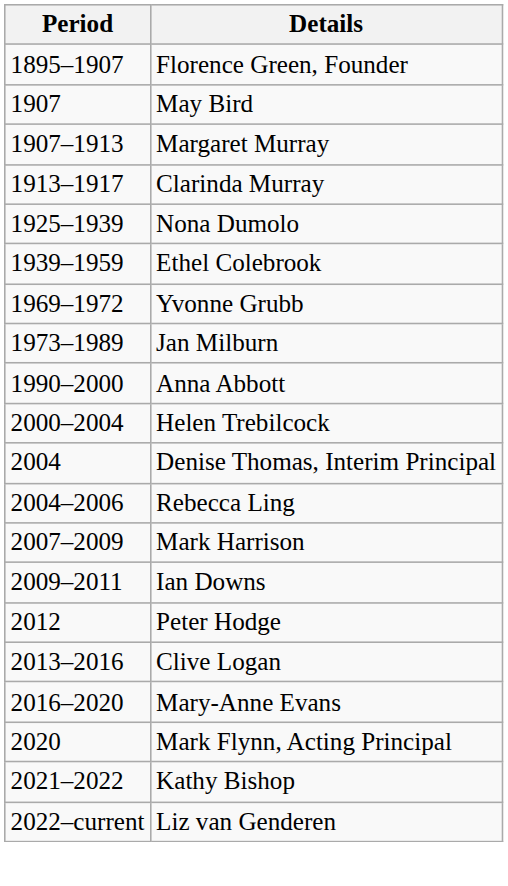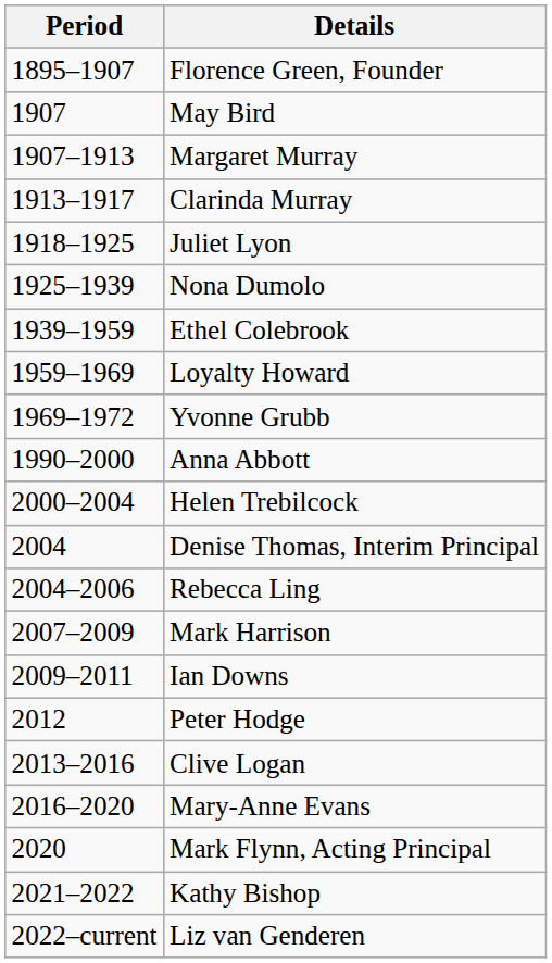 <table class="wikitable">
 <tr>
 <th>Period</th>
 <th>Details</th>
 </tr>
 <tr>
 <td>1895–1907</td>
 <td>Florence Green, Founder</td>
 </tr>
 <tr>
 <td>1907</td>
 <td>May Bird</td>
 </tr>
 <tr>
 <td>1907–1913</td>
 <td>Margaret Murray</td>
 </tr>
 <tr>
 <td>1913–1917</td>
 <td>Clarinda Murray</td>
 </tr>
 <tr>
+<td>1918–1925</td>
+<td>Juliet Lyon</td>
+</tr>
+<tr>
 <td>1925–1939</td>
 <td>Nona Dumolo</td>
 </tr>
 <tr>
 <td>1939–1959</td>
 <td>Ethel Colebrook</td>
 </tr>
 <tr>
+<td>1959–1969</td>
+<td>Loyalty Howard</td>
+</tr>
+<tr>
 <td>1969–1972</td>
 <td>Yvonne Grubb</td>
-</tr>
-<tr>
-<td>1973–1989</td>
-<td>Jan Milburn</td>
 </tr>
 <tr>
 <td>1990–2000</td>
 <td>Anna Abbott</td>
 </tr>
 <tr>
 <td>2000–2004</td>
 <td>Helen Trebilcock</td>
 </tr>
 <tr>
 <td>2004</td>
 <td>Denise Thomas, Interim Principal</td>
 </tr>
 <tr>
 <td>2004–2006</td>
 <td>Rebecca Ling</td>
 </tr>
 <tr>
 <td>2007–2009</td>
 <td>Mark Harrison</td>
 </tr>
 <tr>
 <td>2009–2011</td>
 <td>Ian Downs</td>
 </tr>
 <tr>
 <td>2012</td>
 <td>Peter Hodge</td>
 </tr>
 <tr>
 <td>2013–2016</td>
 <td>Clive Logan</td>
 </tr>
 <tr>
 <td>2016–2020</td>
 <td>Mary-Anne Evans</td>
 </tr>
 <tr>
 <td>2020</td>
 <td>Mark Flynn, Acting Principal</td>
 </tr>
 <tr>
 <td>2021–2022</td>
 <td>Kathy Bishop</td>
 </tr>
 <tr>
 <td>2022–current</td>
 <td>Liz van Genderen</td>
 </tr>
 </table>
